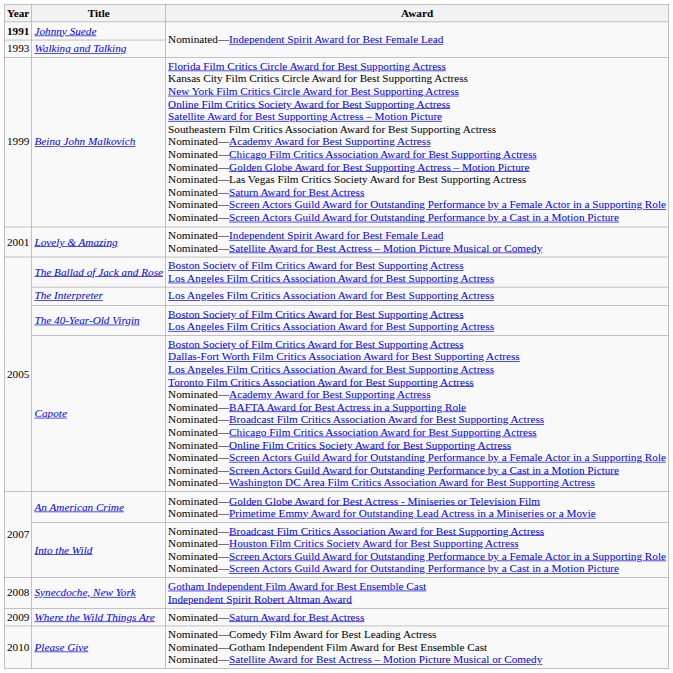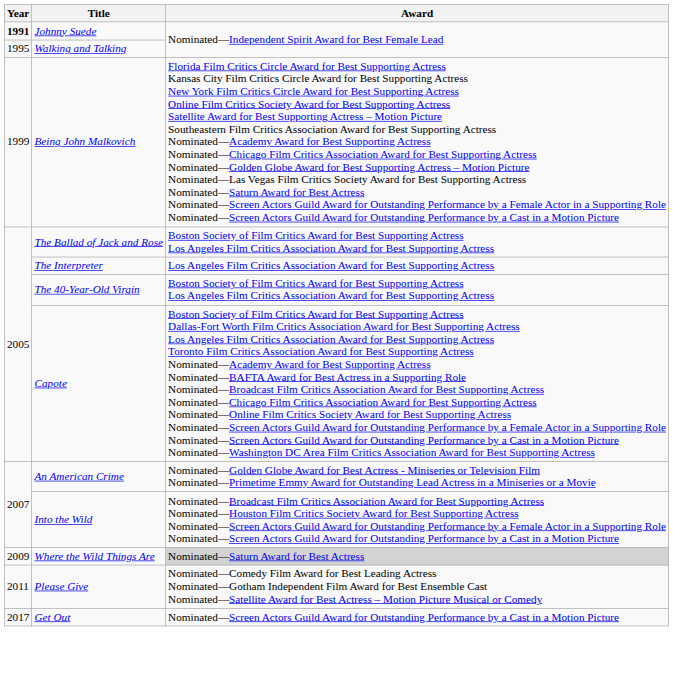 <table class="wikitable sortable">
 <tr>
 <th>Year</th>
 <th>Title</th>
 <th>Award</th>
 </tr>
 <tr>
 <td><strong>1991</strong></td>
 <td><em><a href='#'>Johnny Suede</a></em></td>
 <td rowspan="2">Nominated—<a href='#'>Independent Spirit Award for Best Female Lead</a></td>
 </tr>
 <tr>
-<td>1993</td>
+<td>1995</td>
 <td><em><a href='#'>Walking and Talking</a></em></td>
 </tr>
 <tr>
 <td>1999</td>
 <td><em><a href='#'>Being John Malkovich</a></em></td>
 <td><a href='#'>Florida Film Critics Circle Award for Best Supporting Actress</a><br>Kansas City Film Critics Circle Award for Best Supporting Actress<br><a href='#'>New York Film Critics Circle Award for Best Supporting Actress</a><br><a href='#'>Online Film Critics Society Award for Best Supporting Actress</a><br><a href='#'>Satellite Award for Best Supporting Actress – Motion Picture</a><br>Southeastern Film Critics Association Award for Best Supporting Actress<br>Nominated—<a href='#'>Academy Award for Best Supporting Actress</a><br>Nominated—<a href='#'>Chicago Film Critics Association Award for Best Supporting Actress</a><br>Nominated—<a href='#'>Golden Globe Award for Best Supporting Actress – Motion Picture</a><br>Nominated—Las Vegas Film Critics Society Award for Best Supporting Actress<br>Nominated—<a href='#'>Saturn Award for Best Actress</a><br>Nominated—<a href='#'>Screen Actors Guild Award for Outstanding Performance by a Female Actor in a Supporting Role</a><br>Nominated—<a href='#'>Screen Actors Guild Award for Outstanding Performance by a Cast in a Motion Picture</a></td>
-</tr>
-<tr>
-<td>2001</td>
-<td><em><a href='#'>Lovely & Amazing</a></em></td>
-<td>Nominated—<a href='#'>Independent Spirit Award for Best Female Lead</a><br>Nominated—<a href='#'>Satellite Award for Best Actress – Motion Picture Musical or Comedy</a></td>
 </tr>
 <tr>
 <td rowspan="4">2005</td>
 <td><em><a href='#'>The Ballad of Jack and Rose</a></em></td>
 <td><a href='#'>Boston Society of Film Critics Award for Best Supporting Actress</a><br><a href='#'>Los Angeles Film Critics Association Award for Best Supporting Actress</a></td>
 </tr>
 <tr>
 <td><em><a href='#'>The Interpreter</a></em></td>
 <td><a href='#'>Los Angeles Film Critics Association Award for Best Supporting Actress</a></td>
 </tr>
 <tr>
 <td><em><a href='#'>The 40-Year-Old Virgin</a></em></td>
 <td><a href='#'>Boston Society of Film Critics Award for Best Supporting Actress</a><br><a href='#'>Los Angeles Film Critics Association Award for Best Supporting Actress</a></td>
 </tr>
 <tr>
 <td><em><a href='#'>Capote</a></em></td>
 <td><a href='#'>Boston Society of Film Critics Award for Best Supporting Actress</a><br><a href='#'>Dallas-Fort Worth Film Critics Association Award for Best Supporting Actress</a><br><a href='#'>Los Angeles Film Critics Association Award for Best Supporting Actress</a><br><a href='#'>Toronto Film Critics Association Award for Best Supporting Actress</a><br>Nominated—<a href='#'>Academy Award for Best Supporting Actress</a><br>Nominated—<a href='#'>BAFTA Award for Best Actress in a Supporting Role</a><br>Nominated—<a href='#'>Broadcast Film Critics Association Award for Best Supporting Actress</a><br>Nominated—<a href='#'>Chicago Film Critics Association Award for Best Supporting Actress</a><br>Nominated—<a href='#'>Online Film Critics Society Award for Best Supporting Actress</a><br>Nominated—<a href='#'>Screen Actors Guild Award for Outstanding Performance by a Female Actor in a Supporting Role</a><br>Nominated—<a href='#'>Screen Actors Guild Award for Outstanding Performance by a Cast in a Motion Picture</a><br>Nominated—<a href='#'>Washington DC Area Film Critics Association Award for Best Supporting Actress</a></td>
 </tr>
 <tr>
 <td rowspan="2">2007</td>
 <td><em><a href='#'>An American Crime</a></em></td>
 <td>Nominated—<a href='#'>Golden Globe Award for Best Actress - Miniseries or Television Film</a><br>Nominated—<a href='#'>Primetime Emmy Award for Outstanding Lead Actress in a Miniseries or a Movie</a></td>
 </tr>
 <tr>
 <td><em><a href='#'>Into the Wild</a></em></td>
 <td>Nominated—<a href='#'>Broadcast Film Critics Association Award for Best Supporting Actress</a><br>Nominated—<a href='#'>Houston Film Critics Society Award for Best Supporting Actress</a><br>Nominated—<a href='#'>Screen Actors Guild Award for Outstanding Performance by a Female Actor in a Supporting Role</a><br>Nominated—<a href='#'>Screen Actors Guild Award for Outstanding Performance by a Cast in a Motion Picture</a></td>
 </tr>
 <tr>
-<td>2008</td>
-<td><em><a href='#'>Synecdoche, New York</a></em></td>
-<td><a href='#'>Gotham Independent Film Award for Best Ensemble Cast</a><br><a href='#'>Independent Spirit Robert Altman Award</a></td>
+<td>2009</td>
+<td><em><a href='#'>Where the Wild Things Are</a></em></td>
+<td style="background: lightgrey;">Nominated—<a href='#'>Saturn Award for Best Actress</a></td>
 </tr>
 <tr>
-<td>2009</td>
-<td><em><a href='#'>Where the Wild Things Are</a></em></td>
-<td>Nominated—<a href='#'>Saturn Award for Best Actress</a></td>
-</tr>
-<tr>
-<td>2010</td>
+<td>2011</td>
 <td><em><a href='#'>Please Give</a></em></td>
 <td>Nominated—Comedy Film Award for Best Leading Actress<br>Nominated—Gotham Independent Film Award for Best Ensemble Cast<br>Nominated—<a href='#'>Satellite Award for Best Actress – Motion Picture Musical or Comedy</a></td>
 </tr>
+<tr>
+<td>2017</td>
+<td><em><a href='#'>Get Out</a></em></td>
+<td>Nominated—<a href='#'>Screen Actors Guild Award for Outstanding Performance by a Cast in a Motion Picture</a></td>
+</tr>
 </table>
